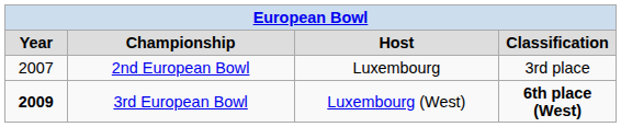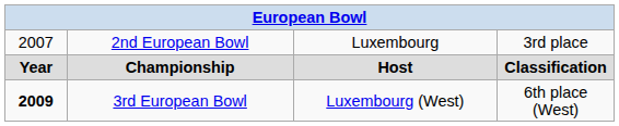 <table class="wikitable" style=font-size:90%>
 <tr align=center style="background:#ccddee;">
 <td colspan=4><strong><a href='#'>European Bowl</a></strong></td>
+</tr>
+<tr align=center>
+<td>2007</td>
+<td><a href='#'>2nd European Bowl</a></td>
+<td>Luxembourg</td>
+<td align="center">3rd place</td>
 </tr>
 <tr align=center bgcolor="#dddddd">
 <td width=50><strong>Year</strong></td>
 <td width=200><strong>Championship</strong></td>
 <td width=180><strong>Host</strong></td>
 <td width=100><strong>Classification</strong></td>
 </tr>
 <tr align=center>
-<td>2007</td>
-<td><a href='#'>2nd European Bowl</a></td>
-<td>Luxembourg</td>
-<td align="center">3rd place</td>
-</tr>
-<tr align=center>
 <td><strong>2009</strong></td>
 <td><a href='#'>3rd European Bowl</a></td>
 <td><a href='#'>Luxembourg</a> (West)</td>
-<td align="center"><strong>6th place (West)</strong></td>
+<td align="center">6th place (West)</td>
 </tr>
 </table>
